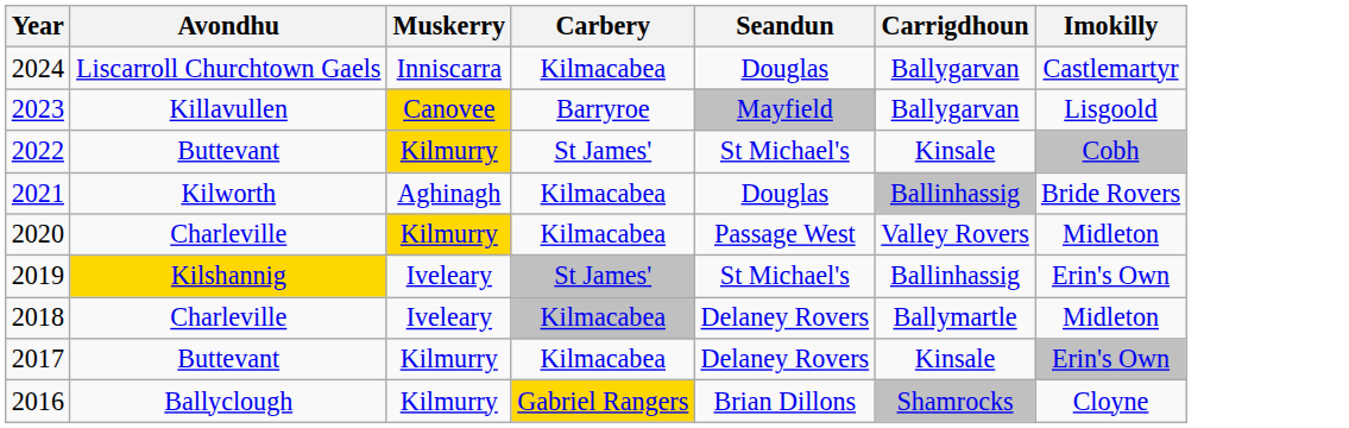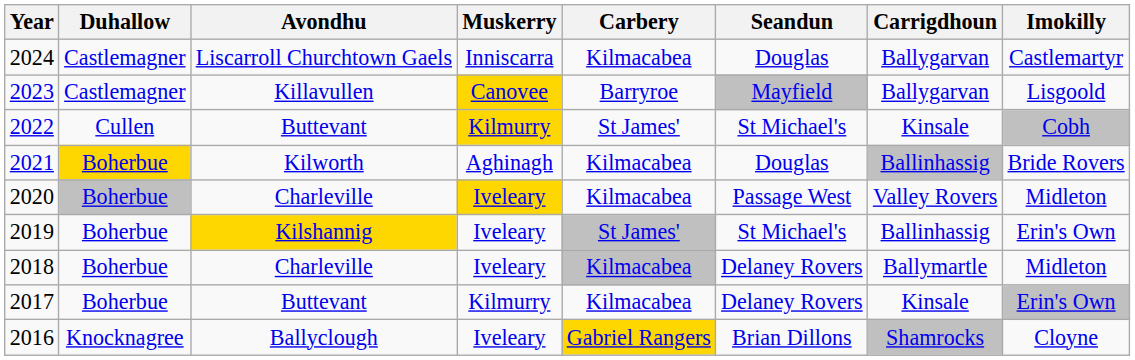 <table class="wikitable sortable" style="text-align:center">
 <tr>
 <th>Year</th>
+<th>Duhallow</th>
 <th>Avondhu</th>
 <th>Muskerry</th>
 <th>Carbery</th>
 <th>Seandun</th>
 <th>Carrigdhoun</th>
 <th>Imokilly</th>
 </tr>
 <tr>
 <td>2024</td>
+<td><a href='#'>Castlemagner</a></td>
 <td><a href='#'>Liscarroll Churchtown Gaels</a></td>
 <td><a href='#'>Inniscarra</a></td>
 <td><a href='#'>Kilmacabea</a></td>
 <td><a href='#'>Douglas</a></td>
 <td><a href='#'>Ballygarvan</a></td>
 <td><a href='#'>Castlemartyr</a></td>
 </tr>
 <tr>
 <td><a href='#'>2023</a></td>
+<td><a href='#'>Castlemagner</a></td>
 <td><a href='#'>Killavullen</a></td>
 <td bgcolor="gold"><a href='#'>Canovee</a></td>
 <td><a href='#'>Barryroe</a></td>
 <td bgcolor="silver"><a href='#'>Mayfield</a></td>
 <td><a href='#'>Ballygarvan</a></td>
 <td><a href='#'>Lisgoold</a></td>
 </tr>
 <tr>
 <td><a href='#'>2022</a></td>
+<td><a href='#'>Cullen</a></td>
 <td><a href='#'>Buttevant</a></td>
 <td bgcolor="gold"><a href='#'>Kilmurry</a></td>
 <td><a href='#'>St James'</a></td>
 <td><a href='#'>St Michael's</a></td>
 <td><a href='#'>Kinsale</a></td>
 <td bgcolor="silver"><a href='#'>Cobh</a></td>
 </tr>
 <tr>
 <td><a href='#'>2021</a></td>
+<td bgcolor="gold"><a href='#'>Boherbue</a></td>
 <td><a href='#'>Kilworth</a></td>
 <td><a href='#'>Aghinagh</a></td>
 <td><a href='#'>Kilmacabea</a></td>
 <td><a href='#'>Douglas</a></td>
 <td bgcolor="silver"><a href='#'>Ballinhassig</a></td>
 <td><a href='#'>Bride Rovers</a></td>
 </tr>
 <tr>
 <td>2020</td>
+<td bgcolor="silver"><a href='#'>Boherbue</a></td>
 <td><a href='#'>Charleville</a></td>
-<td bgcolor="gold"><a href='#'>Kilmurry</a></td>
+<td bgcolor="gold"><a href='#'>Iveleary</a></td>
 <td><a href='#'>Kilmacabea</a></td>
 <td><a href='#'>Passage West</a></td>
 <td><a href='#'>Valley Rovers</a></td>
 <td><a href='#'>Midleton</a></td>
 </tr>
 <tr>
 <td>2019</td>
+<td><a href='#'>Boherbue</a></td>
 <td bgcolor="gold"><a href='#'>Kilshannig</a></td>
 <td><a href='#'>Iveleary</a></td>
 <td bgcolor="silver"><a href='#'>St James'</a></td>
 <td><a href='#'>St Michael's</a></td>
 <td><a href='#'>Ballinhassig</a></td>
 <td><a href='#'>Erin's Own</a></td>
 </tr>
 <tr>
 <td>2018</td>
+<td><a href='#'>Boherbue</a></td>
 <td><a href='#'>Charleville</a></td>
 <td><a href='#'>Iveleary</a></td>
 <td bgcolor="silver"><a href='#'>Kilmacabea</a></td>
 <td><a href='#'>Delaney Rovers</a></td>
 <td><a href='#'>Ballymartle</a></td>
 <td><a href='#'>Midleton</a></td>
 </tr>
 <tr>
 <td>2017</td>
+<td><a href='#'>Boherbue</a></td>
 <td><a href='#'>Buttevant</a></td>
 <td><a href='#'>Kilmurry</a></td>
 <td><a href='#'>Kilmacabea</a></td>
 <td><a href='#'>Delaney Rovers</a></td>
 <td><a href='#'>Kinsale</a></td>
 <td bgcolor="silver"><a href='#'>Erin's Own</a></td>
 </tr>
 <tr>
 <td>2016</td>
+<td><a href='#'>Knocknagree</a></td>
 <td><a href='#'>Ballyclough</a></td>
-<td><a href='#'>Kilmurry</a></td>
+<td><a href='#'>Iveleary</a></td>
 <td bgcolor="gold"><a href='#'>Gabriel Rangers</a></td>
 <td><a href='#'>Brian Dillons</a></td>
 <td bgcolor="silver"><a href='#'>Shamrocks</a></td>
 <td><a href='#'>Cloyne</a></td>
 </tr>
 </table>
